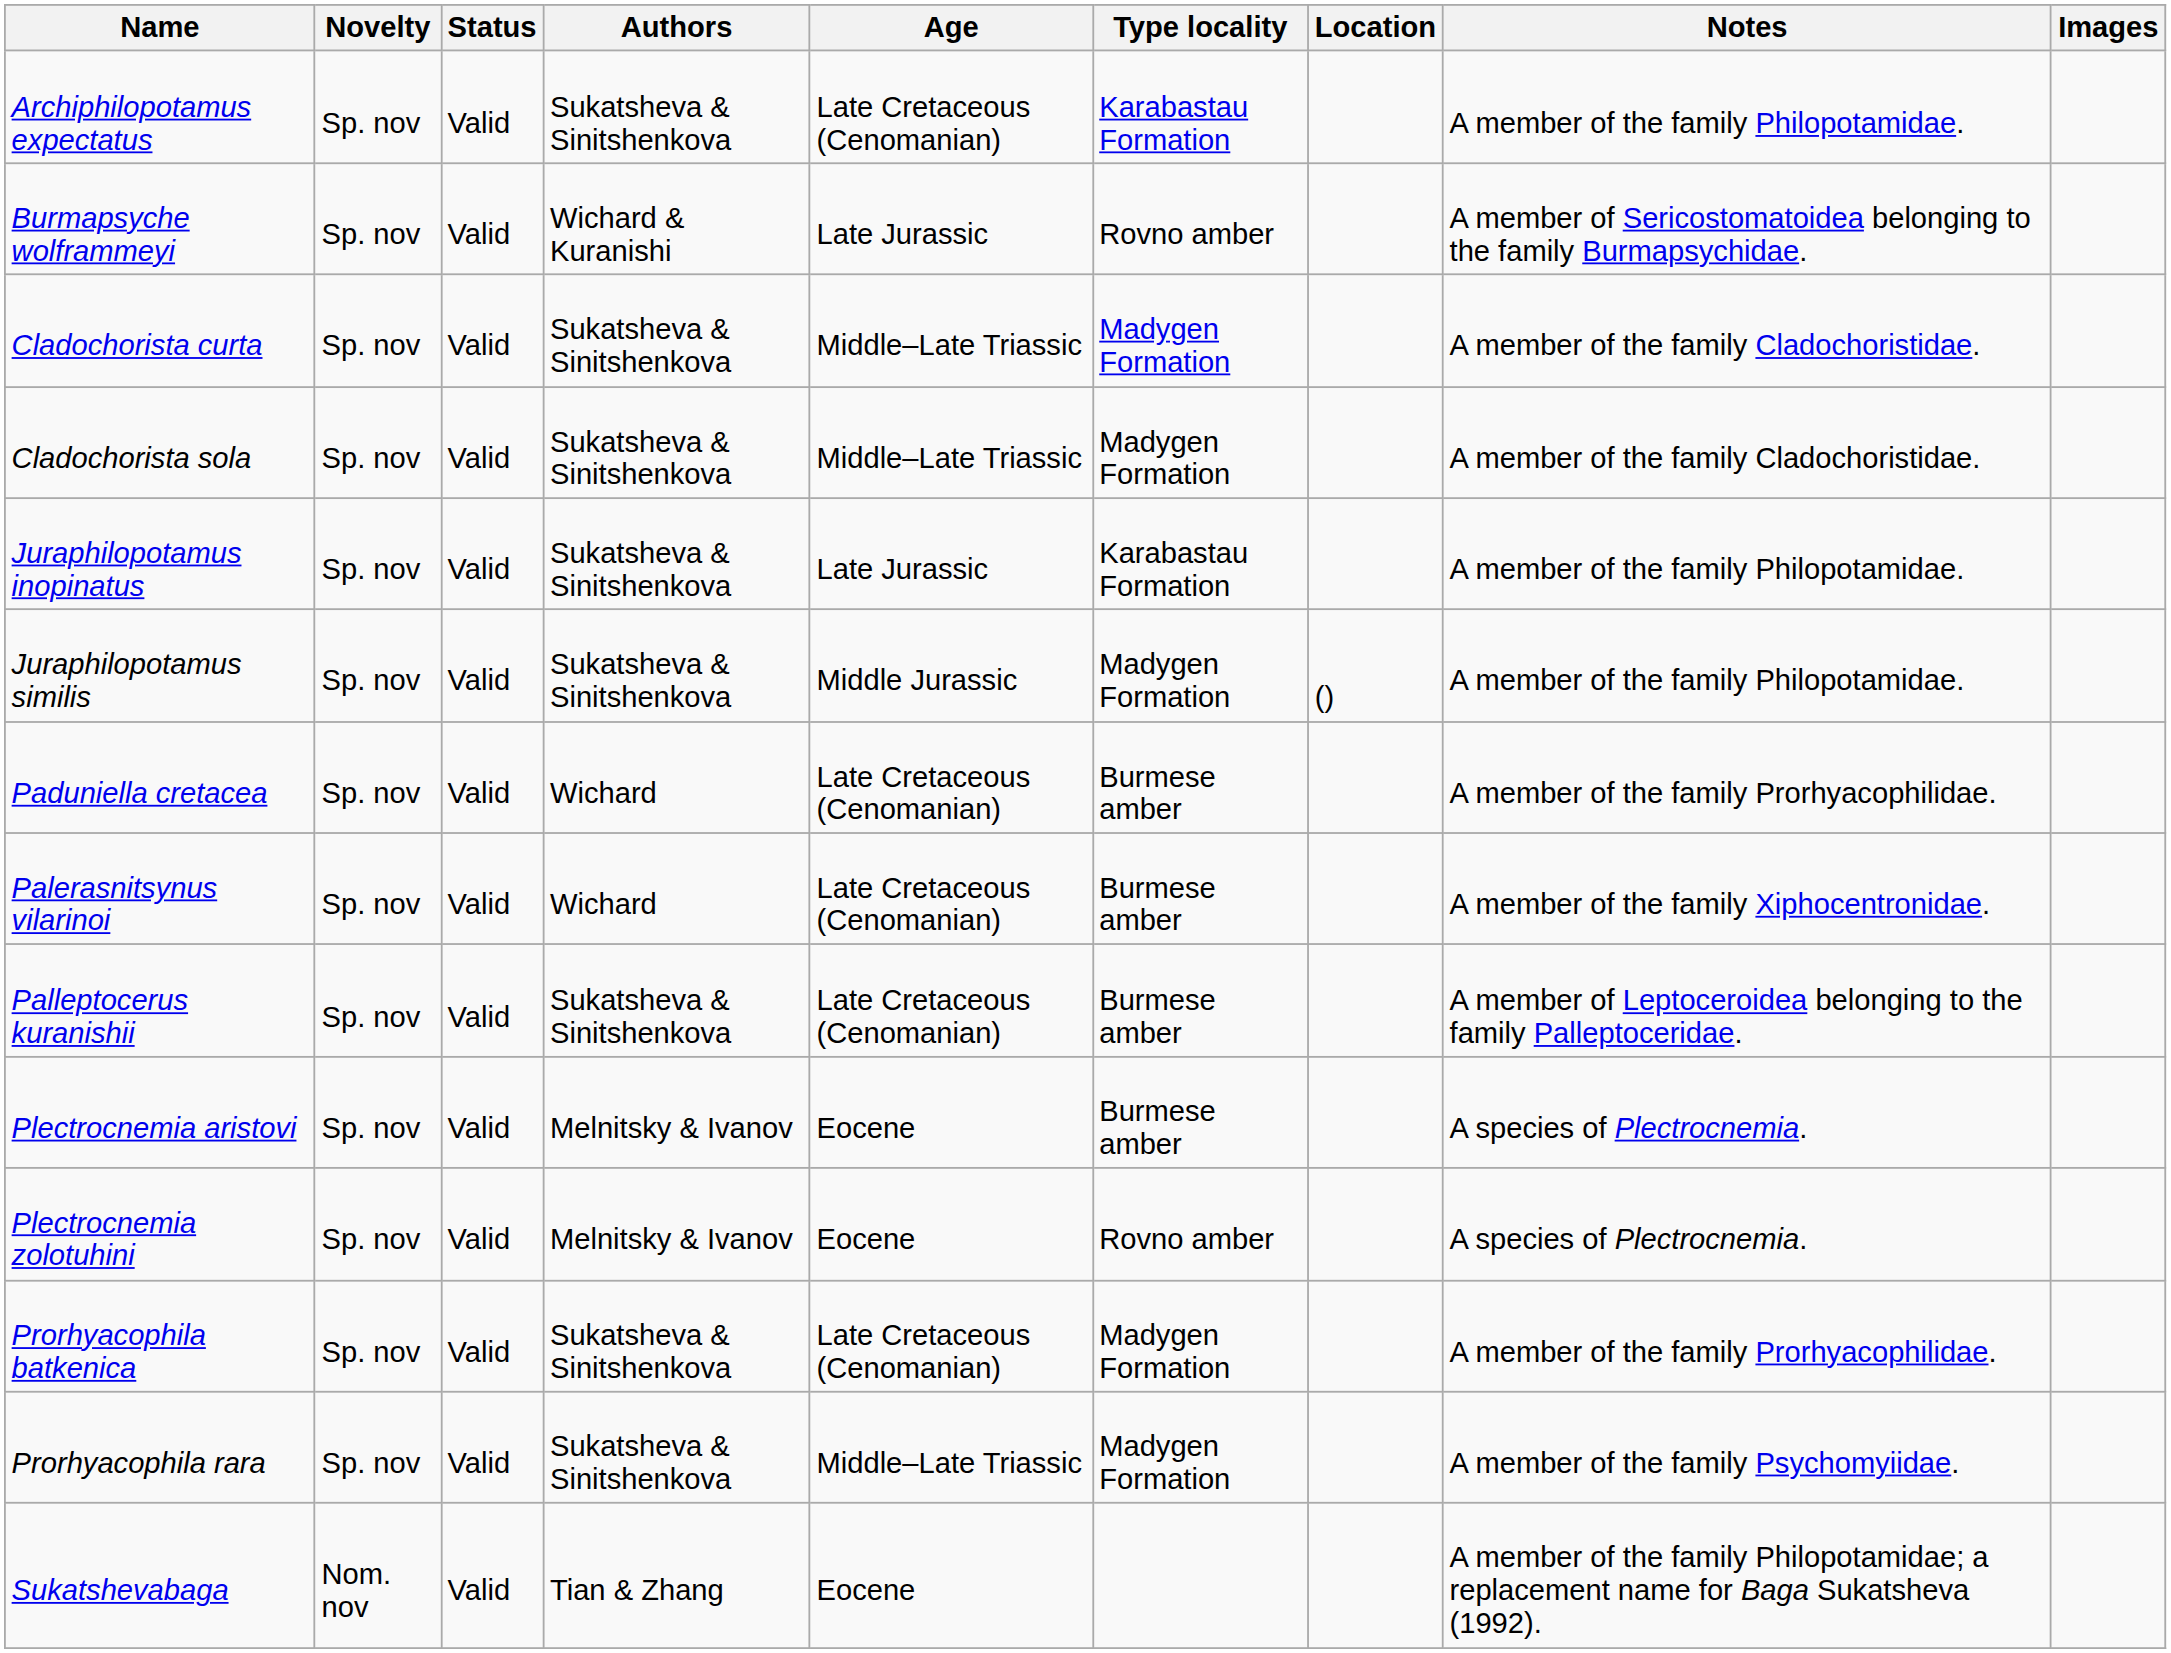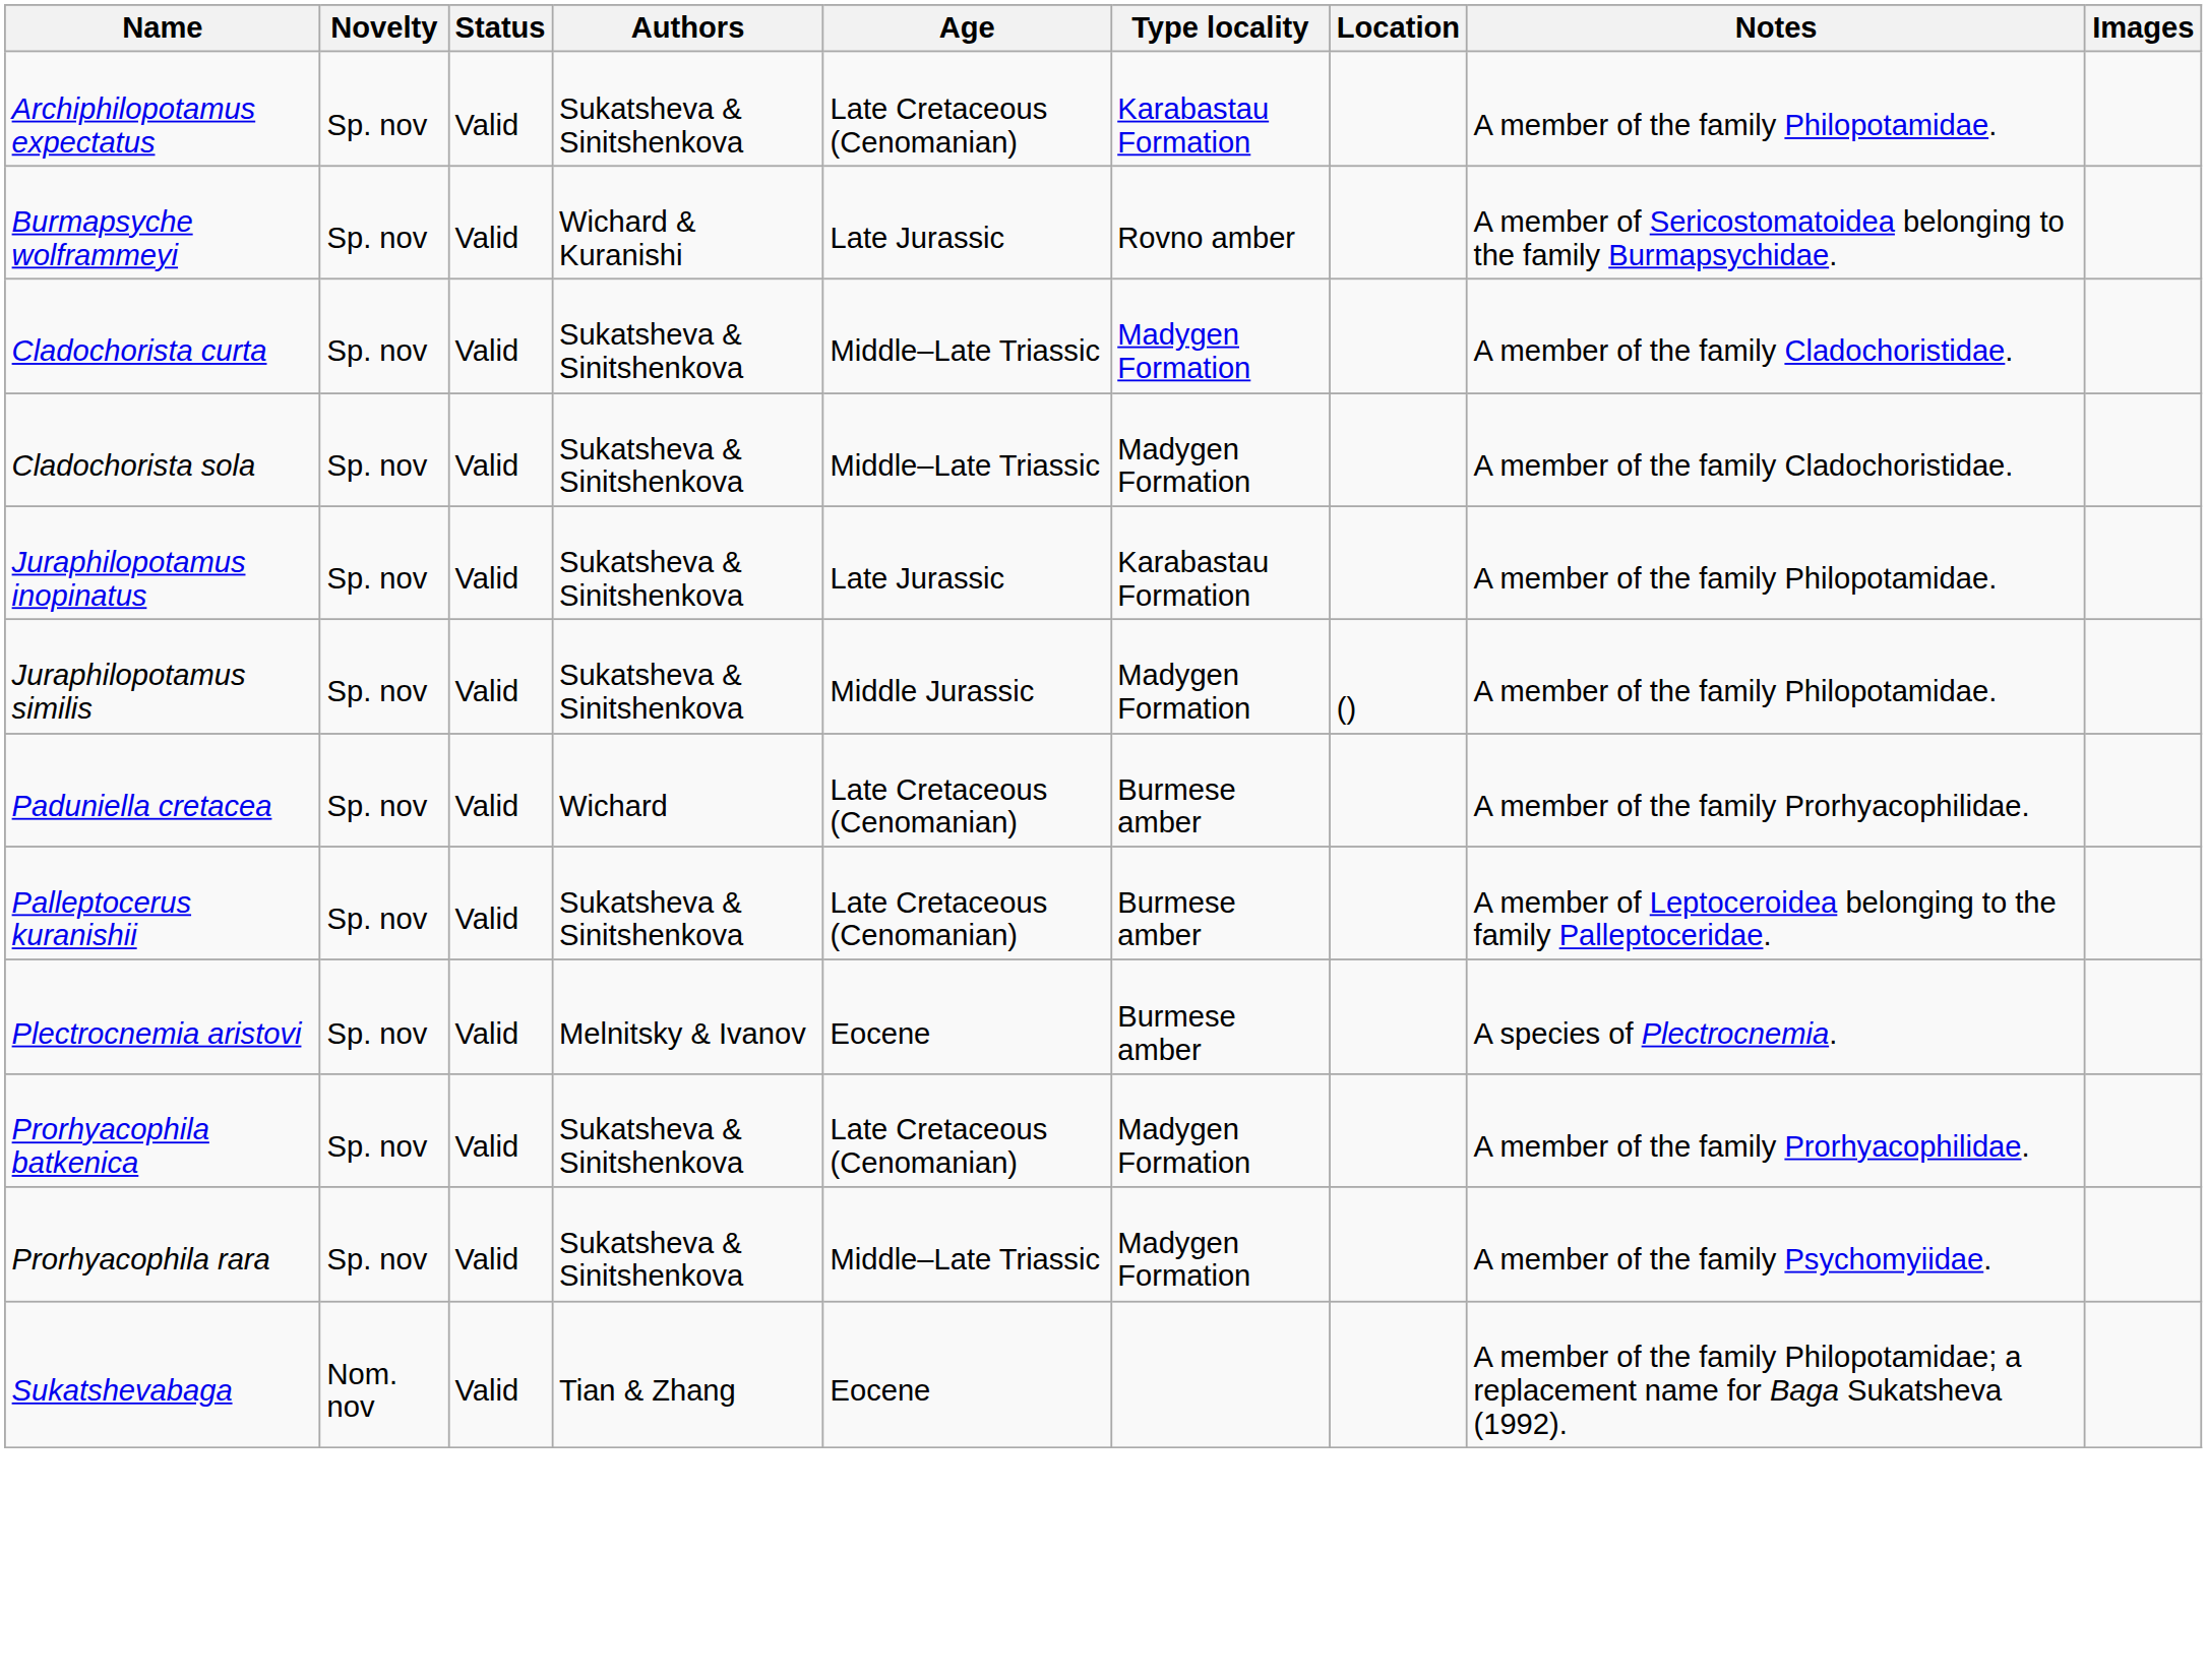 <table class="wikitable sortable" align="center" width="75%">
 <tr>
 <th>Name</th>
 <th>Novelty</th>
 <th>Status</th>
 <th>Authors</th>
 <th>Age</th>
 <th>Type locality</th>
 <th>Location</th>
 <th>Notes</th>
 <th>Images</th>
 </tr>
 <tr>
 <td><br><em><a href='#'>Archiphilopotamus expectatus</a></em></td>
 <td><br>Sp. nov</td>
 <td><br>Valid</td>
 <td><br>Sukatsheva & Sinitshenkova</td>
 <td><br>Late Cretaceous (Cenomanian)</td>
 <td><br><a href='#'>Karabastau Formation</a></td>
 <td><br></td>
 <td><br>A member of the family <a href='#'>Philopotamidae</a>.</td>
 <td></td>
 </tr>
 <tr>
 <td><br><em><a href='#'>Burmapsyche wolframmeyi</a></em></td>
 <td><br>Sp. nov</td>
 <td><br>Valid</td>
 <td><br>Wichard & Kuranishi</td>
 <td><br>Late Jurassic</td>
 <td><br>Rovno amber</td>
 <td><br></td>
 <td><br>A member of <a href='#'>Sericostomatoidea</a> belonging to the family <a href='#'>Burmapsychidae</a>.</td>
 <td></td>
 </tr>
 <tr>
 <td><br><em><a href='#'>Cladochorista curta</a></em></td>
 <td><br>Sp. nov</td>
 <td><br>Valid</td>
 <td><br>Sukatsheva & Sinitshenkova</td>
 <td><br>Middle–Late Triassic</td>
 <td><br><a href='#'>Madygen Formation</a></td>
 <td><br></td>
 <td><br>A member of the family <a href='#'>Cladochoristidae</a>.</td>
 <td></td>
 </tr>
 <tr>
 <td><br><em>Cladochorista sola</em></td>
 <td><br>Sp. nov</td>
 <td><br>Valid</td>
 <td><br>Sukatsheva & Sinitshenkova</td>
 <td><br>Middle–Late Triassic</td>
 <td><br>Madygen Formation</td>
 <td><br></td>
 <td><br>A member of the family Cladochoristidae.</td>
 <td></td>
 </tr>
 <tr>
 <td><br><em><a href='#'>Juraphilopotamus inopinatus</a></em></td>
 <td><br>Sp. nov</td>
 <td><br>Valid</td>
 <td><br>Sukatsheva & Sinitshenkova</td>
 <td><br>Late Jurassic</td>
 <td><br>Karabastau Formation</td>
 <td><br></td>
 <td><br>A member of the family Philopotamidae.</td>
 <td></td>
 </tr>
 <tr>
 <td><br><em>Juraphilopotamus similis</em></td>
 <td><br>Sp. nov</td>
 <td><br>Valid</td>
 <td><br>Sukatsheva & Sinitshenkova</td>
 <td><br>Middle Jurassic</td>
 <td><br>Madygen Formation</td>
 <td><br><br>()</td>
 <td><br>A member of the family Philopotamidae.</td>
 <td></td>
 </tr>
 <tr>
 <td><br><em><a href='#'>Paduniella cretacea</a></em></td>
 <td><br>Sp. nov</td>
 <td><br>Valid</td>
 <td><br>Wichard</td>
 <td><br>Late Cretaceous (Cenomanian)</td>
 <td><br>Burmese amber</td>
 <td><br></td>
 <td><br>A member of the family Prorhyacophilidae.</td>
 <td></td>
 </tr>
 <tr>
-<td><br><em><a href='#'>Palerasnitsynus vilarinoi</a></em></td>
-<td><br>Sp. nov</td>
-<td><br>Valid</td>
-<td><br>Wichard</td>
-<td><br>Late Cretaceous (Cenomanian)</td>
-<td><br>Burmese amber</td>
-<td><br></td>
-<td><br>A member of the family <a href='#'>Xiphocentronidae</a>.</td>
-<td></td>
-</tr>
-<tr>
 <td><br><em><a href='#'>Palleptocerus kuranishii</a></em></td>
 <td><br>Sp. nov</td>
 <td><br>Valid</td>
 <td><br>Sukatsheva & Sinitshenkova</td>
 <td><br>Late Cretaceous (Cenomanian)</td>
 <td><br>Burmese amber</td>
 <td><br></td>
 <td><br>A member of <a href='#'>Leptoceroidea</a> belonging to the family <a href='#'>Palleptoceridae</a>.</td>
 <td></td>
 </tr>
 <tr>
 <td><br><em><a href='#'>Plectrocnemia aristovi</a></em></td>
 <td><br>Sp. nov</td>
 <td><br>Valid</td>
 <td><br>Melnitsky & Ivanov</td>
 <td><br>Eocene</td>
 <td><br>Burmese amber</td>
 <td><br></td>
 <td><br>A species of <em><a href='#'>Plectrocnemia</a></em>.</td>
-<td></td>
-</tr>
-<tr>
-<td><br><em><a href='#'>Plectrocnemia zolotuhini</a></em></td>
-<td><br>Sp. nov</td>
-<td><br>Valid</td>
-<td><br>Melnitsky & Ivanov</td>
-<td><br>Eocene</td>
-<td><br>Rovno amber</td>
-<td><br></td>
-<td><br>A species of <em>Plectrocnemia</em>.</td>
 <td></td>
 </tr>
 <tr>
 <td><br><em><a href='#'>Prorhyacophila batkenica</a></em></td>
 <td><br>Sp. nov</td>
 <td><br>Valid</td>
 <td><br>Sukatsheva & Sinitshenkova</td>
 <td><br>Late Cretaceous (Cenomanian)</td>
 <td><br>Madygen Formation</td>
 <td><br></td>
 <td><br>A member of the family <a href='#'>Prorhyacophilidae</a>.</td>
 <td></td>
 </tr>
 <tr>
 <td><br><em>Prorhyacophila rara</em></td>
 <td><br>Sp. nov</td>
 <td><br>Valid</td>
 <td><br>Sukatsheva & Sinitshenkova</td>
 <td><br>Middle–Late Triassic</td>
 <td><br>Madygen Formation</td>
 <td><br></td>
 <td><br>A member of the family <a href='#'>Psychomyiidae</a>.</td>
 <td></td>
 </tr>
 <tr>
 <td><br><em><a href='#'>Sukatshevabaga</a></em></td>
 <td><br>Nom. nov</td>
 <td><br>Valid</td>
 <td><br>Tian & Zhang</td>
 <td><br>Eocene</td>
 <td></td>
 <td><br></td>
 <td><br>A member of the family Philopotamidae; a replacement name for <em>Baga</em> Sukatsheva (1992).</td>
 <td></td>
 </tr>
 <tr>
 </tr>
 </table>
